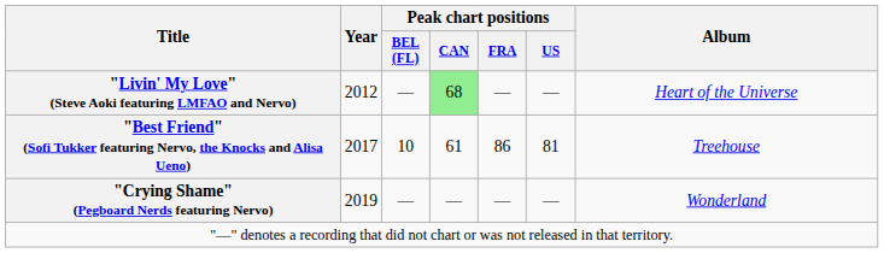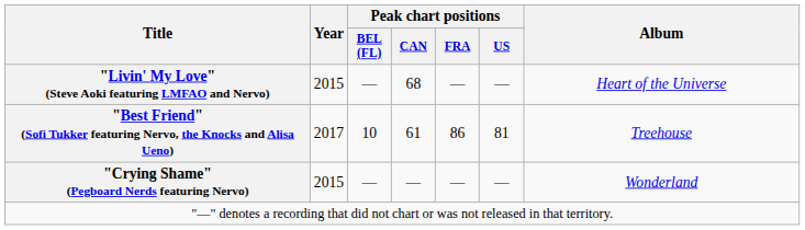 <table class="wikitable plainrowheaders" style="text-align:center;" border="1">
 <tr>
 <th scope="col" rowspan="2" style="width:20em;">Title</th>
 <th scope="col" rowspan="2">Year</th>
 <th scope="col" colspan="4">Peak chart positions</th>
 <th scope="col" rowspan="2" style="width:18em;">Album</th>
 </tr>
 <tr>
 <th scope="col" style="width:3em;font-size:85%;"><a href='#'>BEL (FL)</a></th>
 <th scope="col" style="width:3em;font-size:85%;"><a href='#'>CAN</a></th>
 <th scope="col" style="width:3em;font-size:85%;"><a href='#'>FRA</a></th>
 <th scope="col" style="width:3em;font-size:85%;"><a href='#'>US</a></th>
 </tr>
 <tr>
 <th scope="row">"<a href='#'>Livin' My Love</a>"<br><small>(Steve Aoki featuring <a href='#'>LMFAO</a> and Nervo)</small></th>
-<td>2012</td>
+<td>2015</td>
 <td>—</td>
-<td style="background: lightgreen;">68</td>
+<td>68</td>
 <td>—</td>
 <td>—</td>
 <td><a href='#'><em>Heart of the Universe</em></a></td>
 </tr>
 <tr>
 <th scope="row">"<a href='#'>Best Friend</a>"<br><small>(<a href='#'>Sofi Tukker</a> featuring Nervo, <a href='#'>the Knocks</a> and <a href='#'>Alisa Ueno</a>)</small></th>
 <td>2017</td>
 <td>10</td>
 <td>61</td>
 <td>86</td>
 <td>81</td>
 <td><em><a href='#'>Treehouse</a></em></td>
 </tr>
 <tr>
 <th scope="row">"Crying Shame"<br><small>(<a href='#'>Pegboard Nerds</a> featuring Nervo)</small></th>
-<td>2019</td>
+<td>2015</td>
 <td>—</td>
 <td>—</td>
 <td>—</td>
 <td>—</td>
 <td><em><a href='#'>Wonderland</a></em></td>
 </tr>
 <tr>
 <td colspan="7" style="font-size:90%">"—" denotes a recording that did not chart or was not released in that territory.</td>
 </tr>
 </table>
